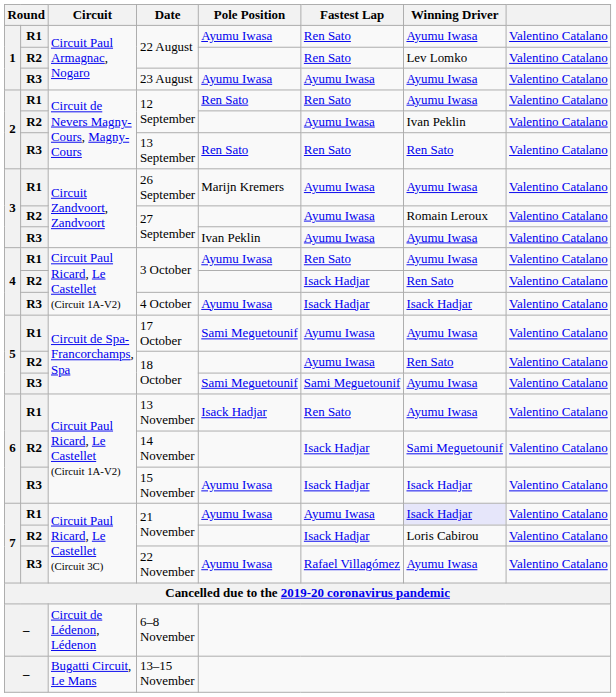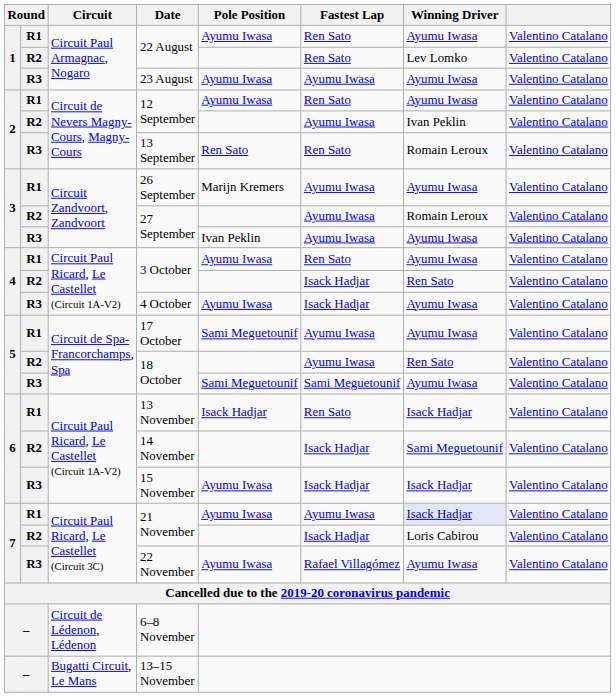 <table class="wikitable" style="font-size:85%">
 <tr>
 <th colspan=2>Round</th>
 <th>Circuit</th>
 <th>Date</th>
 <th>Pole Position</th>
 <th>Fastest Lap</th>
 <th>Winning Driver</th>
 <th></th>
 </tr>
 <tr>
 <th rowspan=3>1</th>
 <th>R1</th>
 <td rowspan=3> <a href='#'>Circuit Paul Armagnac</a>, <a href='#'>Nogaro</a></td>
 <td rowspan=2>22 August</td>
 <td> <a href='#'>Ayumu Iwasa</a></td>
 <td> <a href='#'>Ren Sato</a></td>
 <td> <a href='#'>Ayumu Iwasa</a></td>
 <td nowrap> <a href='#'>Valentino Catalano</a></td>
 </tr>
 <tr>
 <th>R2</th>
 <td></td>
 <td> <a href='#'>Ren Sato</a></td>
 <td> Lev Lomko</td>
 <td> <a href='#'>Valentino Catalano</a></td>
 </tr>
 <tr>
 <th>R3</th>
 <td>23 August</td>
 <td> <a href='#'>Ayumu Iwasa</a></td>
 <td> <a href='#'>Ayumu Iwasa</a></td>
 <td> <a href='#'>Ayumu Iwasa</a></td>
 <td> <a href='#'>Valentino Catalano</a></td>
 </tr>
 <tr>
 <th rowspan=3>2</th>
 <th>R1</th>
 <td rowspan=3> <a href='#'>Circuit de Nevers Magny-Cours</a>, <a href='#'>Magny-Cours</a></td>
 <td rowspan=2>12 September</td>
-<td> <a href='#'>Ren Sato</a></td>
+<td> <a href='#'>Ayumu Iwasa</a></td>
 <td> <a href='#'>Ren Sato</a></td>
 <td> <a href='#'>Ayumu Iwasa</a></td>
 <td> <a href='#'>Valentino Catalano</a></td>
 </tr>
 <tr>
 <th>R2</th>
 <td></td>
 <td> <a href='#'>Ayumu Iwasa</a></td>
 <td> Ivan Peklin</td>
 <td> <a href='#'>Valentino Catalano</a></td>
 </tr>
 <tr>
 <th>R3</th>
 <td>13 September</td>
 <td> <a href='#'>Ren Sato</a></td>
 <td> <a href='#'>Ren Sato</a></td>
-<td> <a href='#'>Ren Sato</a></td>
+<td> Romain Leroux</td>
 <td> <a href='#'>Valentino Catalano</a></td>
 </tr>
 <tr>
 <th rowspan=3>3</th>
 <th>R1</th>
 <td rowspan=3> <a href='#'>Circuit Zandvoort</a>, <a href='#'>Zandvoort</a></td>
 <td>26 September</td>
 <td> Marijn Kremers</td>
 <td> <a href='#'>Ayumu Iwasa</a></td>
 <td> <a href='#'>Ayumu Iwasa</a></td>
 <td> <a href='#'>Valentino Catalano</a></td>
 </tr>
 <tr>
 <th>R2</th>
 <td rowspan=2>27 September</td>
 <td></td>
 <td> <a href='#'>Ayumu Iwasa</a></td>
 <td> Romain Leroux</td>
 <td> <a href='#'>Valentino Catalano</a></td>
 </tr>
 <tr>
 <th>R3</th>
 <td> Ivan Peklin</td>
 <td> <a href='#'>Ayumu Iwasa</a></td>
 <td> <a href='#'>Ayumu Iwasa</a></td>
 <td> <a href='#'>Valentino Catalano</a></td>
 </tr>
 <tr>
 <th rowspan=3>4</th>
 <th>R1</th>
 <td rowspan=3> <a href='#'>Circuit Paul Ricard</a>, <a href='#'>Le Castellet</a><br><small>(Circuit 1A-V2)</small></td>
 <td rowspan=2>3 October</td>
 <td> <a href='#'>Ayumu Iwasa</a></td>
 <td> <a href='#'>Ren Sato</a></td>
 <td> <a href='#'>Ayumu Iwasa</a></td>
 <td> <a href='#'>Valentino Catalano</a></td>
 </tr>
 <tr>
 <th>R2</th>
 <td></td>
 <td> <a href='#'>Isack Hadjar</a></td>
 <td> <a href='#'>Ren Sato</a></td>
 <td> <a href='#'>Valentino Catalano</a></td>
 </tr>
 <tr>
 <th>R3</th>
 <td>4 October</td>
 <td> <a href='#'>Ayumu Iwasa</a></td>
 <td> <a href='#'>Isack Hadjar</a></td>
-<td> <a href='#'>Isack Hadjar</a></td>
+<td> <a href='#'>Ayumu Iwasa</a></td>
 <td> <a href='#'>Valentino Catalano</a></td>
 </tr>
 <tr>
 <th rowspan=3>5</th>
 <th>R1</th>
 <td rowspan=3> <a href='#'>Circuit de Spa-Francorchamps</a>, <a href='#'>Spa</a></td>
 <td>17 October</td>
 <td nowrap> <a href='#'>Sami Meguetounif</a></td>
 <td> <a href='#'>Ayumu Iwasa</a></td>
 <td> <a href='#'>Ayumu Iwasa</a></td>
 <td> <a href='#'>Valentino Catalano</a></td>
 </tr>
 <tr>
 <th>R2</th>
 <td rowspan=2>18 October</td>
 <td></td>
 <td> <a href='#'>Ayumu Iwasa</a></td>
 <td> <a href='#'>Ren Sato</a></td>
 <td> <a href='#'>Valentino Catalano</a></td>
 </tr>
 <tr>
 <th>R3</th>
 <td nowrap> <a href='#'>Sami Meguetounif</a></td>
 <td nowrap> <a href='#'>Sami Meguetounif</a></td>
 <td> <a href='#'>Ayumu Iwasa</a></td>
 <td> <a href='#'>Valentino Catalano</a></td>
 </tr>
 <tr>
 <th rowspan=3>6</th>
 <th>R1</th>
 <td rowspan=3> <a href='#'>Circuit Paul Ricard</a>, <a href='#'>Le Castellet</a><br><small>(Circuit 1A-V2)</small></td>
 <td>13 November</td>
 <td> <a href='#'>Isack Hadjar</a></td>
 <td> <a href='#'>Ren Sato</a></td>
-<td> <a href='#'>Ayumu Iwasa</a></td>
+<td> <a href='#'>Isack Hadjar</a></td>
 <td> <a href='#'>Valentino Catalano</a></td>
 </tr>
 <tr>
 <th>R2</th>
 <td>14 November</td>
 <td></td>
 <td> <a href='#'>Isack Hadjar</a></td>
 <td nowrap> <a href='#'>Sami Meguetounif</a></td>
 <td> <a href='#'>Valentino Catalano</a></td>
 </tr>
 <tr>
 <th>R3</th>
 <td>15 November</td>
 <td> <a href='#'>Ayumu Iwasa</a></td>
 <td> <a href='#'>Isack Hadjar</a></td>
 <td> <a href='#'>Isack Hadjar</a></td>
 <td> <a href='#'>Valentino Catalano</a></td>
 </tr>
 <tr>
 <th rowspan=3>7</th>
 <th>R1</th>
 <td rowspan=3> <a href='#'>Circuit Paul Ricard</a>, <a href='#'>Le Castellet</a><br><small>(Circuit 3C)</small></td>
 <td rowspan=2>21 November</td>
 <td> <a href='#'>Ayumu Iwasa</a></td>
 <td> <a href='#'>Ayumu Iwasa</a></td>
 <td style="background: lavender;"> <a href='#'>Isack Hadjar</a></td>
 <td> <a href='#'>Valentino Catalano</a></td>
 </tr>
 <tr>
 <th>R2</th>
 <td></td>
 <td> <a href='#'>Isack Hadjar</a></td>
 <td> Loris Cabirou</td>
 <td> <a href='#'>Valentino Catalano</a></td>
 </tr>
 <tr>
 <th>R3</th>
 <td>22 November</td>
 <td> <a href='#'>Ayumu Iwasa</a></td>
 <td> <a href='#'>Rafael Villagómez</a></td>
 <td> <a href='#'>Ayumu Iwasa</a></td>
 <td> <a href='#'>Valentino Catalano</a></td>
 </tr>
 <tr>
 <th colspan=8>Cancelled due to the <a href='#'>2019-20 coronavirus pandemic</a></th>
 </tr>
 <tr>
 <th colspan=2>–</th>
 <td> <a href='#'>Circuit de Lédenon</a>, <a href='#'>Lédenon</a></td>
 <td>6–8 November</td>
 <td colspan=4></td>
 </tr>
 <tr>
 <th colspan=2>–</th>
 <td> <a href='#'>Bugatti Circuit</a>, <a href='#'>Le Mans</a></td>
 <td>13–15 November</td>
 <td colspan=4></td>
 </tr>
 </table>
